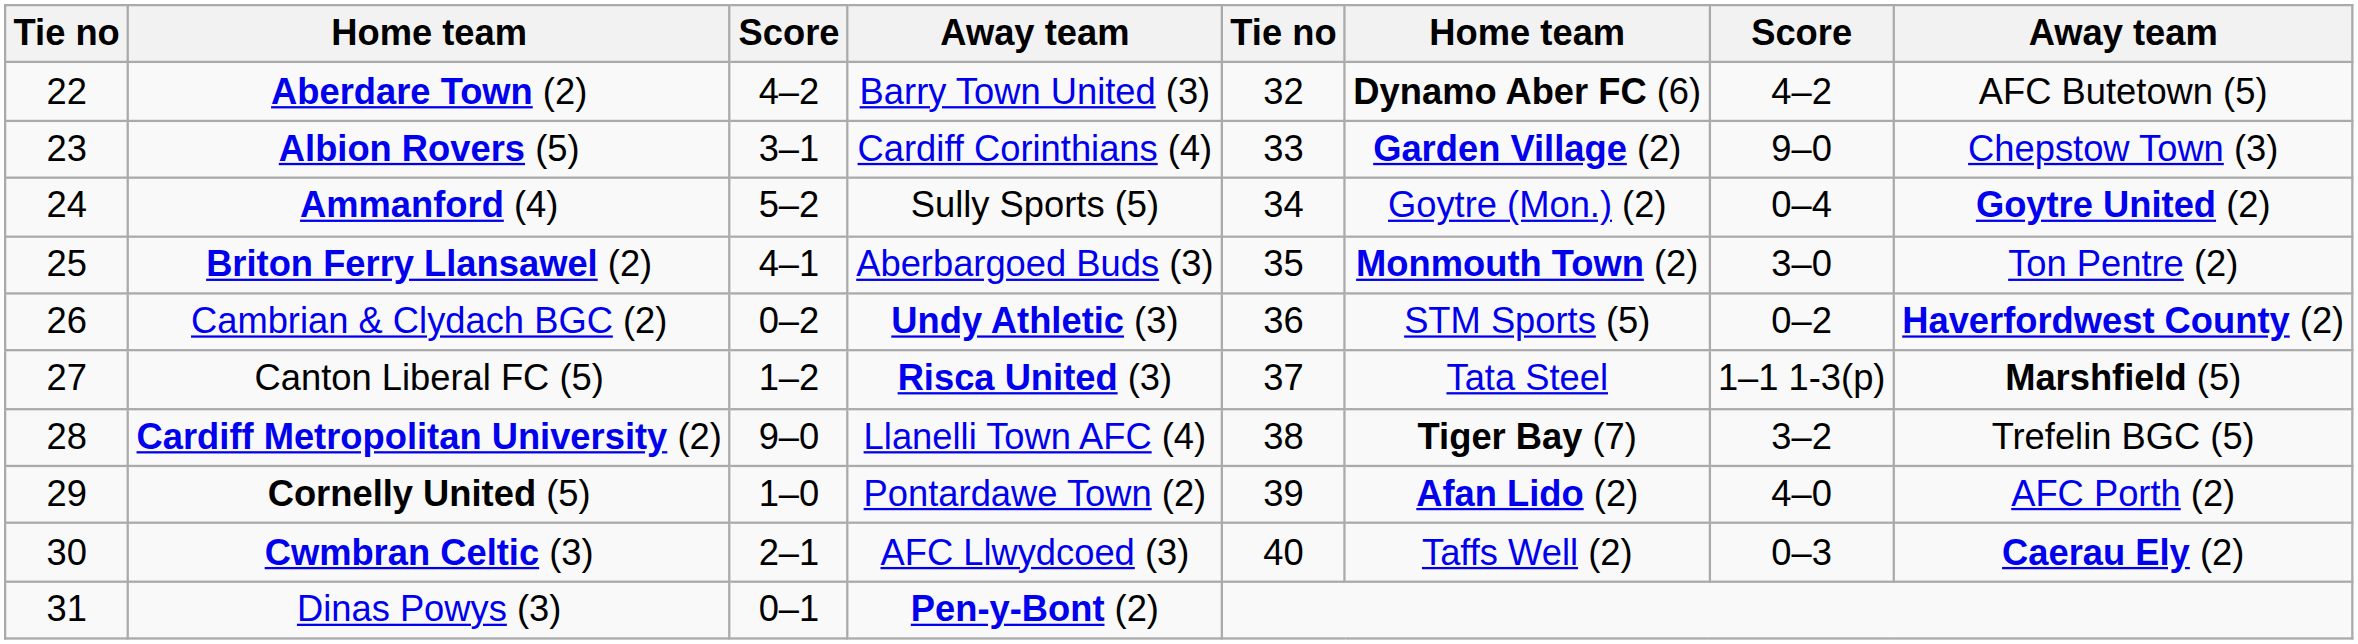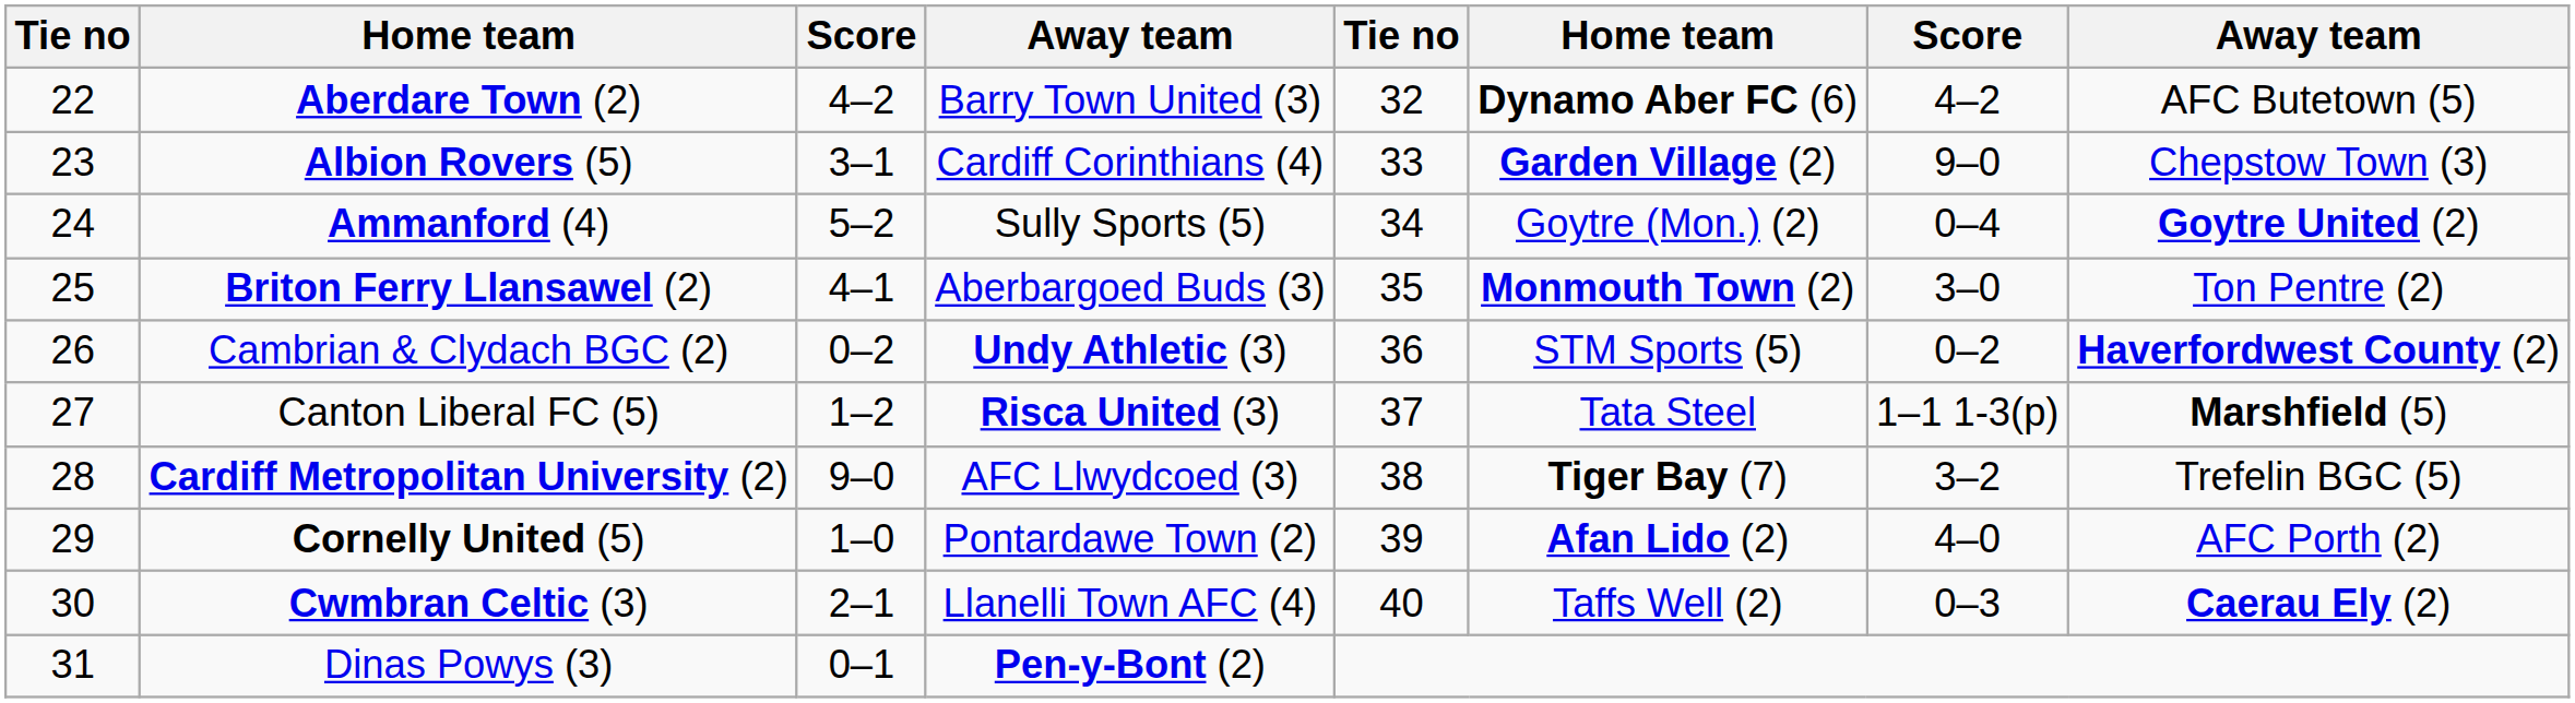 <table class="wikitable" style="text-align: center">
 <tr>
 <th>Tie no</th>
 <th>Home team</th>
 <th>Score</th>
 <th>Away team</th>
 <th>Tie no</th>
 <th>Home team</th>
 <th>Score</th>
 <th>Away team</th>
 </tr>
 <tr>
 <td>22</td>
 <td><strong><a href='#'>Aberdare Town</a></strong> (2)</td>
 <td>4–2</td>
 <td><a href='#'>Barry Town United</a> (3)</td>
 <td>32</td>
 <td><strong>Dynamo Aber FC</strong> (6)</td>
 <td>4–2</td>
 <td>AFC Butetown (5)</td>
 </tr>
 <tr>
 <td>23</td>
 <td><strong><a href='#'>Albion Rovers</a></strong> (5)</td>
 <td>3–1</td>
 <td><a href='#'>Cardiff Corinthians</a> (4)</td>
 <td>33</td>
 <td><strong><a href='#'>Garden Village</a></strong> (2)</td>
 <td>9–0</td>
 <td><a href='#'>Chepstow Town</a> (3)</td>
 </tr>
 <tr>
 <td>24</td>
 <td><strong><a href='#'>Ammanford</a></strong> (4)</td>
 <td>5–2</td>
 <td>Sully Sports (5)</td>
 <td>34</td>
 <td><a href='#'>Goytre (Mon.)</a> (2)</td>
 <td>0–4</td>
 <td><strong><a href='#'>Goytre United</a></strong> (2)</td>
 </tr>
 <tr>
 <td>25</td>
 <td><strong><a href='#'>Briton Ferry Llansawel</a></strong> (2)</td>
 <td>4–1</td>
 <td><a href='#'>Aberbargoed Buds</a> (3)</td>
 <td>35</td>
 <td><strong><a href='#'>Monmouth Town</a></strong> (2)</td>
 <td>3–0</td>
 <td><a href='#'>Ton Pentre</a> (2)</td>
 </tr>
 <tr>
 <td>26</td>
 <td><a href='#'>Cambrian & Clydach BGC</a> (2)</td>
 <td>0–2</td>
 <td><strong><a href='#'>Undy Athletic</a></strong> (3)</td>
 <td>36</td>
 <td><a href='#'>STM Sports</a> (5)</td>
 <td>0–2</td>
 <td><strong><a href='#'>Haverfordwest County</a></strong> (2)</td>
 </tr>
 <tr>
 <td>27</td>
 <td>Canton Liberal FC (5)</td>
 <td>1–2</td>
 <td><strong><a href='#'>Risca United</a></strong> (3)</td>
 <td>37</td>
 <td><a href='#'>Tata Steel</a></td>
 <td>1–1  1-3(p)</td>
 <td><strong>Marshfield</strong> (5)</td>
 </tr>
 <tr>
 <td>28</td>
 <td><strong><a href='#'>Cardiff Metropolitan University</a></strong> (2)</td>
 <td>9–0</td>
-<td><a href='#'>Llanelli Town AFC</a> (4)</td>
+<td><a href='#'>AFC Llwydcoed</a> (3)</td>
 <td>38</td>
 <td><strong>Tiger Bay</strong> (7)</td>
 <td>3–2</td>
 <td>Trefelin BGC (5)</td>
 </tr>
 <tr>
 <td>29</td>
 <td><strong>Cornelly United</strong> (5)</td>
 <td>1–0</td>
 <td><a href='#'>Pontardawe Town</a> (2)</td>
 <td>39</td>
 <td><strong><a href='#'>Afan Lido</a></strong> (2)</td>
 <td>4–0</td>
 <td><a href='#'>AFC Porth</a> (2)</td>
 </tr>
 <tr>
 <td>30</td>
 <td><strong><a href='#'>Cwmbran Celtic</a></strong> (3)</td>
 <td>2–1</td>
-<td><a href='#'>AFC Llwydcoed</a> (3)</td>
+<td><a href='#'>Llanelli Town AFC</a> (4)</td>
 <td>40</td>
 <td><a href='#'>Taffs Well</a> (2)</td>
 <td>0–3</td>
 <td><strong><a href='#'>Caerau Ely</a></strong> (2)</td>
 </tr>
 <tr>
 <td>31</td>
 <td><a href='#'>Dinas Powys</a> (3)</td>
 <td>0–1 </td>
 <td><strong><a href='#'>Pen-y-Bont</a></strong> (2)</td>
 </tr>
 </table>
